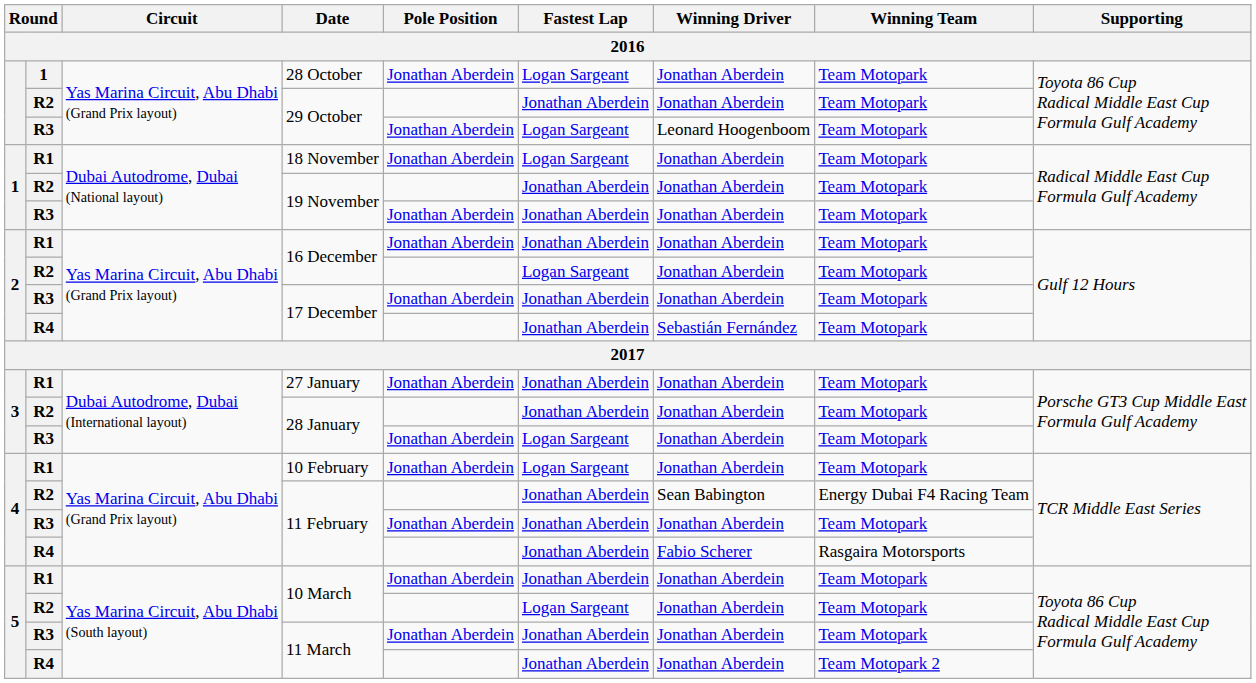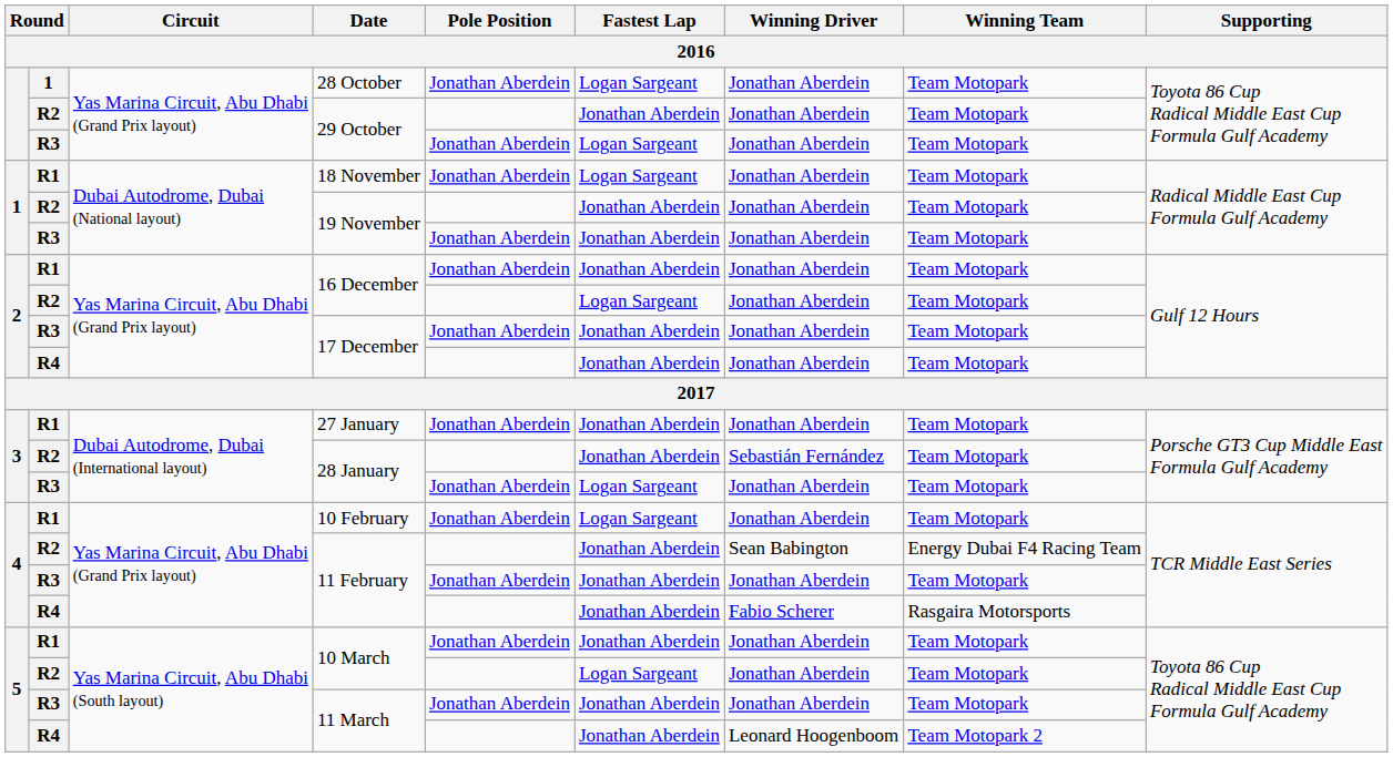 <table class="wikitable" style="font-size: 85%">
 <tr>
 <th colspan=2>Round</th>
 <th>Circuit</th>
 <th>Date</th>
 <th>Pole Position</th>
 <th>Fastest Lap</th>
 <th>Winning Driver</th>
 <th>Winning Team</th>
 <th>Supporting</th>
 </tr>
 <tr>
 <th colspan=9>2016</th>
 </tr>
 <tr>
 <th rowspan=3></th>
 <th>1</th>
 <td rowspan=3 nowrap><a href='#'>Yas Marina Circuit</a>, <a href='#'>Abu Dhabi</a><br><small>(Grand Prix layout)</small></td>
 <td>28 October</td>
 <td nowrap> <a href='#'>Jonathan Aberdein</a></td>
 <td nowrap> <a href='#'>Logan Sargeant</a></td>
 <td nowrap> <a href='#'>Jonathan Aberdein</a></td>
 <td nowrap> <a href='#'>Team Motopark</a></td>
 <td rowspan=3 nowrap><em>Toyota 86 Cup</em> <br> <em>Radical Middle East Cup</em> <br> <em>Formula Gulf Academy</em></td>
 </tr>
 <tr>
 <th>R2</th>
 <td rowspan=2 nowrap>29 October</td>
 <td></td>
 <td nowrap> <a href='#'>Jonathan Aberdein</a></td>
 <td nowrap> <a href='#'>Jonathan Aberdein</a></td>
 <td nowrap> <a href='#'>Team Motopark</a></td>
 </tr>
 <tr>
 <th>R3</th>
 <td nowrap> <a href='#'>Jonathan Aberdein</a></td>
 <td nowrap> <a href='#'>Logan Sargeant</a></td>
-<td nowrap> Leonard Hoogenboom</td>
+<td nowrap> <a href='#'>Jonathan Aberdein</a></td>
 <td nowrap> <a href='#'>Team Motopark</a></td>
 </tr>
 <tr>
 <th rowspan=3>1</th>
 <th>R1</th>
 <td rowspan=3 nowrap><a href='#'>Dubai Autodrome</a>, <a href='#'>Dubai</a><br><small>(National layout)</small></td>
 <td nowrap>18 November</td>
 <td nowrap> <a href='#'>Jonathan Aberdein</a></td>
 <td nowrap> <a href='#'>Logan Sargeant</a></td>
 <td nowrap> <a href='#'>Jonathan Aberdein</a></td>
 <td nowrap> <a href='#'>Team Motopark</a></td>
 <td rowspan=3 nowrap><em>Radical Middle East Cup</em> <br> <em>Formula Gulf Academy</em></td>
 </tr>
 <tr>
 <th>R2</th>
 <td rowspan=2 nowrap>19 November</td>
 <td></td>
 <td nowrap> <a href='#'>Jonathan Aberdein</a></td>
 <td nowrap> <a href='#'>Jonathan Aberdein</a></td>
 <td nowrap> <a href='#'>Team Motopark</a></td>
 </tr>
 <tr>
 <th>R3</th>
 <td nowrap> <a href='#'>Jonathan Aberdein</a></td>
 <td nowrap> <a href='#'>Jonathan Aberdein</a></td>
 <td nowrap> <a href='#'>Jonathan Aberdein</a></td>
 <td nowrap> <a href='#'>Team Motopark</a></td>
 </tr>
 <tr>
 <th rowspan=4>2</th>
 <th>R1</th>
 <td rowspan=4 nowrap><a href='#'>Yas Marina Circuit</a>, <a href='#'>Abu Dhabi</a><br><small>(Grand Prix layout)</small></td>
 <td rowspan=2 nowrap>16 December</td>
 <td nowrap> <a href='#'>Jonathan Aberdein</a></td>
 <td nowrap> <a href='#'>Jonathan Aberdein</a></td>
 <td nowrap> <a href='#'>Jonathan Aberdein</a></td>
 <td nowrap> <a href='#'>Team Motopark</a></td>
 <td rowspan=4 nowrap><em>Gulf 12 Hours</em></td>
 </tr>
 <tr>
 <th>R2</th>
 <td></td>
 <td nowrap> <a href='#'>Logan Sargeant</a></td>
 <td nowrap> <a href='#'>Jonathan Aberdein</a></td>
 <td nowrap> <a href='#'>Team Motopark</a></td>
 </tr>
 <tr>
 <th>R3</th>
 <td rowspan=2>17 December</td>
 <td nowrap> <a href='#'>Jonathan Aberdein</a></td>
 <td nowrap> <a href='#'>Jonathan Aberdein</a></td>
 <td nowrap> <a href='#'>Jonathan Aberdein</a></td>
 <td nowrap> <a href='#'>Team Motopark</a></td>
 </tr>
 <tr>
 <th>R4</th>
 <td></td>
 <td nowrap> <a href='#'>Jonathan Aberdein</a></td>
-<td nowrap> <a href='#'>Sebastián Fernández</a></td>
+<td nowrap> <a href='#'>Jonathan Aberdein</a></td>
 <td nowrap> <a href='#'>Team Motopark</a></td>
 </tr>
 <tr>
 <th colspan=9>2017</th>
 </tr>
 <tr>
 <th rowspan=3>3</th>
 <th>R1</th>
 <td rowspan=3 nowrap><a href='#'>Dubai Autodrome</a>, <a href='#'>Dubai</a><br><small>(International layout)</small></td>
 <td nowrap>27 January</td>
 <td nowrap> <a href='#'>Jonathan Aberdein</a></td>
 <td nowrap> <a href='#'>Jonathan Aberdein</a></td>
 <td nowrap> <a href='#'>Jonathan Aberdein</a></td>
 <td nowrap> <a href='#'>Team Motopark</a></td>
 <td rowspan=3 nowrap><em>Porsche GT3 Cup Middle East</em> <br> <em>Formula Gulf Academy</em></td>
 </tr>
 <tr>
 <th>R2</th>
 <td rowspan=2 nowrap>28 January</td>
 <td></td>
 <td nowrap> <a href='#'>Jonathan Aberdein</a></td>
-<td nowrap> <a href='#'>Jonathan Aberdein</a></td>
+<td nowrap> <a href='#'>Sebastián Fernández</a></td>
 <td nowrap> <a href='#'>Team Motopark</a></td>
 </tr>
 <tr>
 <th>R3</th>
 <td nowrap> <a href='#'>Jonathan Aberdein</a></td>
 <td nowrap> <a href='#'>Logan Sargeant</a></td>
 <td nowrap> <a href='#'>Jonathan Aberdein</a></td>
 <td nowrap> <a href='#'>Team Motopark</a></td>
 </tr>
 <tr>
 <th rowspan=4>4</th>
 <th>R1</th>
 <td rowspan=4 nowrap><a href='#'>Yas Marina Circuit</a>, <a href='#'>Abu Dhabi</a><br><small>(Grand Prix layout)</small></td>
 <td nowrap>10 February</td>
 <td nowrap> <a href='#'>Jonathan Aberdein</a></td>
 <td nowrap> <a href='#'>Logan Sargeant</a></td>
 <td nowrap> <a href='#'>Jonathan Aberdein</a></td>
 <td nowrap> <a href='#'>Team Motopark</a></td>
 <td rowspan=4 nowrap><em>TCR Middle East Series</em></td>
 </tr>
 <tr>
 <th>R2</th>
 <td rowspan=3 nowrap>11 February</td>
 <td></td>
 <td nowrap> <a href='#'>Jonathan Aberdein</a></td>
 <td nowrap> Sean Babington</td>
 <td nowrap> Energy Dubai F4 Racing Team</td>
 </tr>
 <tr>
 <th>R3</th>
 <td nowrap> <a href='#'>Jonathan Aberdein</a></td>
 <td nowrap> <a href='#'>Jonathan Aberdein</a></td>
 <td nowrap> <a href='#'>Jonathan Aberdein</a></td>
 <td nowrap> <a href='#'>Team Motopark</a></td>
 </tr>
 <tr>
 <th>R4</th>
 <td></td>
 <td nowrap> <a href='#'>Jonathan Aberdein</a></td>
 <td nowrap> <a href='#'>Fabio Scherer</a></td>
 <td nowrap> Rasgaira Motorsports</td>
 </tr>
 <tr>
 <th rowspan=4>5</th>
 <th>R1</th>
 <td rowspan=4 nowrap><a href='#'>Yas Marina Circuit</a>, <a href='#'>Abu Dhabi</a><br><small>(South layout)</small></td>
 <td rowspan=2 nowrap>10 March</td>
 <td nowrap> <a href='#'>Jonathan Aberdein</a></td>
 <td nowrap> <a href='#'>Jonathan Aberdein</a></td>
 <td nowrap> <a href='#'>Jonathan Aberdein</a></td>
 <td nowrap> <a href='#'>Team Motopark</a></td>
 <td rowspan=4 nowrap><em>Toyota 86 Cup</em> <br> <em>Radical Middle East Cup</em> <br> <em>Formula Gulf Academy</em></td>
 </tr>
 <tr>
 <th>R2</th>
 <td></td>
 <td nowrap> <a href='#'>Logan Sargeant</a></td>
 <td nowrap> <a href='#'>Jonathan Aberdein</a></td>
 <td nowrap> <a href='#'>Team Motopark</a></td>
 </tr>
 <tr>
 <th>R3</th>
 <td rowspan=2 nowrap>11 March</td>
 <td nowrap> <a href='#'>Jonathan Aberdein</a></td>
 <td nowrap> <a href='#'>Jonathan Aberdein</a></td>
 <td nowrap> <a href='#'>Jonathan Aberdein</a></td>
 <td nowrap> <a href='#'>Team Motopark</a></td>
 </tr>
 <tr>
 <th>R4</th>
 <td></td>
 <td nowrap> <a href='#'>Jonathan Aberdein</a></td>
-<td nowrap> <a href='#'>Jonathan Aberdein</a></td>
+<td nowrap> Leonard Hoogenboom</td>
 <td nowrap> <a href='#'>Team Motopark 2</a></td>
 </tr>
 </table>
